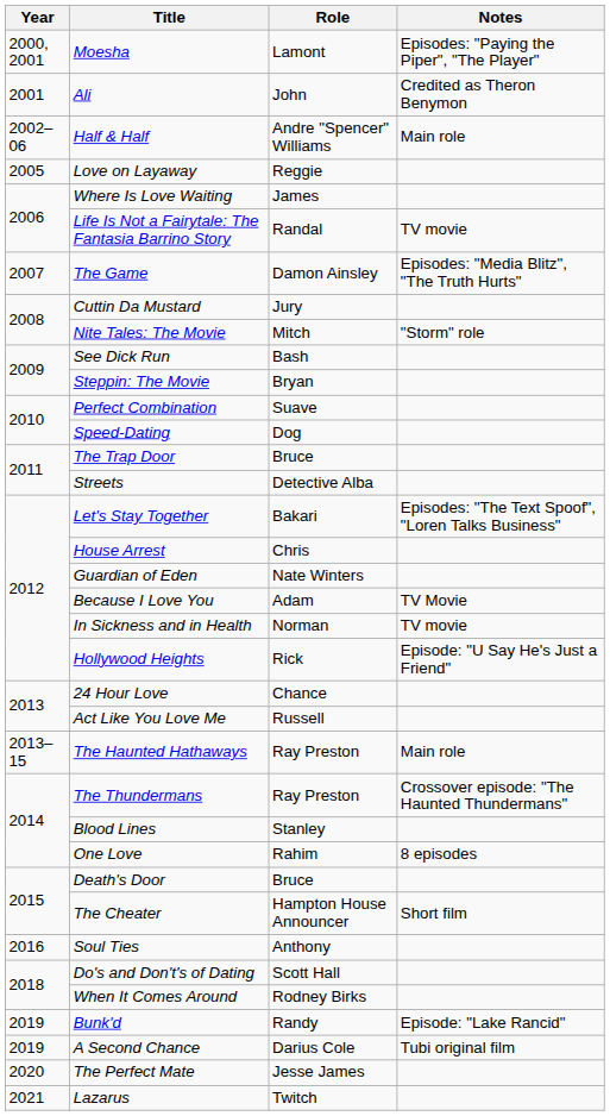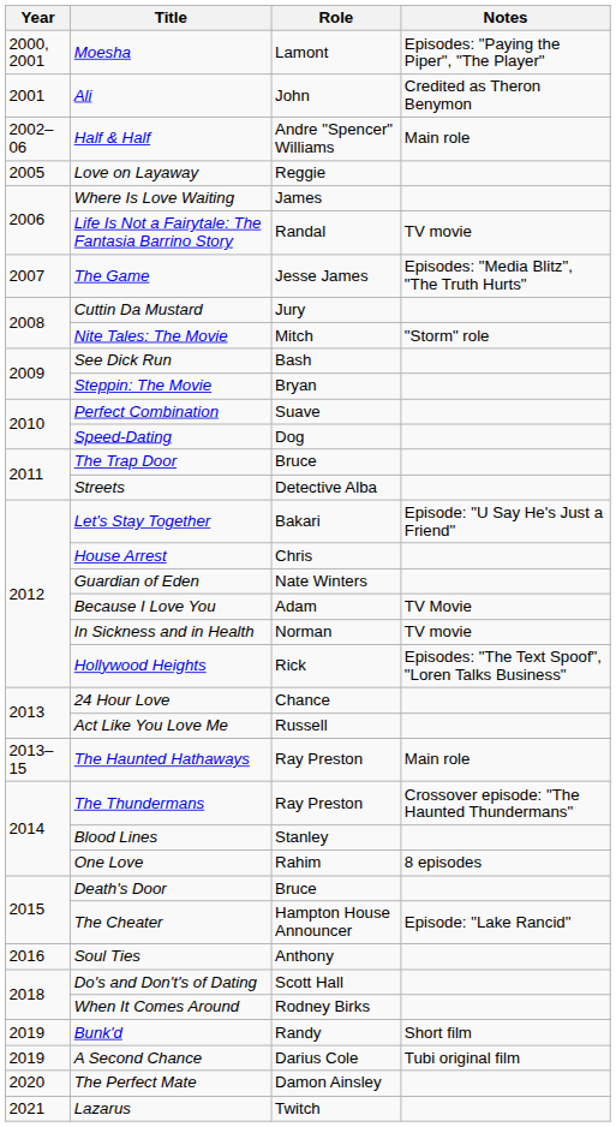 <table class="wikitable">
 <tr>
 <th>Year</th>
 <th>Title</th>
 <th>Role</th>
 <th>Notes</th>
 </tr>
 <tr>
 <td>2000, 2001</td>
 <td><em><a href='#'>Moesha</a></em></td>
 <td>Lamont</td>
 <td>Episodes: "Paying the Piper", "The Player"</td>
 </tr>
 <tr>
 <td>2001</td>
 <td><em><a href='#'>Ali</a></em></td>
 <td>John</td>
 <td>Credited as Theron Benymon</td>
 </tr>
 <tr>
 <td>2002–06</td>
 <td><em><a href='#'>Half & Half</a></em></td>
 <td>Andre "Spencer" Williams</td>
 <td>Main role</td>
 </tr>
 <tr>
 <td>2005</td>
 <td><em>Love on Layaway</em></td>
 <td>Reggie</td>
 <td></td>
 </tr>
 <tr>
 <td rowspan=2>2006</td>
 <td><em>Where Is Love Waiting</em></td>
 <td>James</td>
 <td></td>
 </tr>
 <tr>
 <td><em><a href='#'>Life Is Not a Fairytale: The Fantasia Barrino Story</a></em></td>
 <td>Randal</td>
 <td>TV movie</td>
 </tr>
 <tr>
 <td>2007</td>
 <td><em><a href='#'>The Game</a></em></td>
-<td>Damon Ainsley</td>
+<td>Jesse James</td>
 <td>Episodes: "Media Blitz", "The Truth Hurts"</td>
 </tr>
 <tr>
 <td rowspan=2>2008</td>
 <td><em>Cuttin Da Mustard</em></td>
 <td>Jury</td>
 <td></td>
 </tr>
 <tr>
 <td><em><a href='#'>Nite Tales: The Movie</a></em></td>
 <td>Mitch</td>
 <td>"Storm" role</td>
 </tr>
 <tr>
 <td rowspan=2>2009</td>
 <td><em>See Dick Run</em></td>
 <td>Bash</td>
 <td></td>
 </tr>
 <tr>
 <td><em><a href='#'>Steppin: The Movie</a></em></td>
 <td>Bryan</td>
 <td></td>
 </tr>
 <tr>
 <td rowspan=2>2010</td>
 <td><em><a href='#'>Perfect Combination</a></em></td>
 <td>Suave</td>
 <td></td>
 </tr>
 <tr>
 <td><em><a href='#'>Speed-Dating</a></em></td>
 <td>Dog</td>
 <td></td>
 </tr>
 <tr>
 <td rowspan=2>2011</td>
 <td><em><a href='#'>The Trap Door</a></em></td>
 <td>Bruce</td>
 <td></td>
 </tr>
 <tr>
 <td><em>Streets</em></td>
 <td>Detective Alba</td>
 <td></td>
 </tr>
 <tr>
 <td rowspan=6>2012</td>
 <td><em><a href='#'>Let's Stay Together</a></em></td>
 <td>Bakari</td>
-<td>Episodes: "The Text Spoof", "Loren Talks Business"</td>
+<td>Episode: "U Say He's Just a Friend"</td>
 </tr>
 <tr>
 <td><em><a href='#'>House Arrest</a></em></td>
 <td>Chris</td>
 <td></td>
 </tr>
 <tr>
 <td><em>Guardian of Eden</em></td>
 <td>Nate Winters</td>
 <td></td>
 </tr>
 <tr>
 <td><em>Because I Love You</em></td>
 <td>Adam</td>
 <td>TV Movie</td>
 </tr>
 <tr>
 <td><em>In Sickness and in Health</em></td>
 <td>Norman</td>
 <td>TV movie</td>
 </tr>
 <tr>
 <td><em><a href='#'>Hollywood Heights</a></em></td>
 <td>Rick</td>
-<td>Episode: "U Say He's Just a Friend"</td>
+<td>Episodes: "The Text Spoof", "Loren Talks Business"</td>
 </tr>
 <tr>
 <td rowspan=2>2013</td>
 <td><em>24 Hour Love</em></td>
 <td>Chance</td>
 <td></td>
 </tr>
 <tr>
 <td><em>Act Like You Love Me</em></td>
 <td>Russell</td>
 <td></td>
 </tr>
 <tr>
 <td>2013–15</td>
 <td><em><a href='#'>The Haunted Hathaways</a></em></td>
 <td>Ray Preston</td>
 <td>Main role</td>
 </tr>
 <tr>
 <td rowspan=3>2014</td>
 <td><em><a href='#'>The Thundermans</a></em></td>
 <td>Ray Preston</td>
 <td>Crossover episode: "The Haunted Thundermans"</td>
 </tr>
 <tr>
 <td><em>Blood Lines</em></td>
 <td>Stanley</td>
 <td></td>
 </tr>
 <tr>
 <td><em>One Love</em></td>
 <td>Rahim</td>
 <td>8 episodes</td>
 </tr>
 <tr>
 <td rowspan=2>2015</td>
 <td><em>Death's Door</em></td>
 <td>Bruce</td>
 <td></td>
 </tr>
 <tr>
 <td><em>The Cheater</em></td>
 <td>Hampton House Announcer</td>
-<td>Short film</td>
+<td>Episode: "Lake Rancid"</td>
 </tr>
 <tr>
 <td>2016</td>
 <td><em>Soul Ties</em></td>
 <td>Anthony</td>
 <td></td>
 </tr>
 <tr>
 <td rowspan=2>2018</td>
 <td><em>Do's and Don't's of Dating</em></td>
 <td>Scott Hall</td>
 <td></td>
 </tr>
 <tr>
 <td><em>When It Comes Around</em></td>
 <td>Rodney Birks</td>
 <td></td>
 </tr>
 <tr>
 <td>2019</td>
 <td><em><a href='#'>Bunk'd</a></em></td>
 <td>Randy</td>
-<td>Episode: "Lake Rancid"</td>
+<td>Short film</td>
 </tr>
 <tr>
 <td>2019</td>
 <td><em>A Second Chance</em></td>
 <td>Darius Cole</td>
 <td>Tubi original film</td>
 </tr>
 <tr>
 <td>2020</td>
 <td><em>The Perfect Mate</em></td>
-<td>Jesse James</td>
+<td>Damon Ainsley</td>
 <td></td>
 </tr>
 <tr>
 <td>2021</td>
 <td><em>Lazarus</em></td>
 <td>Twitch</td>
 <td></td>
 </tr>
 </table>
